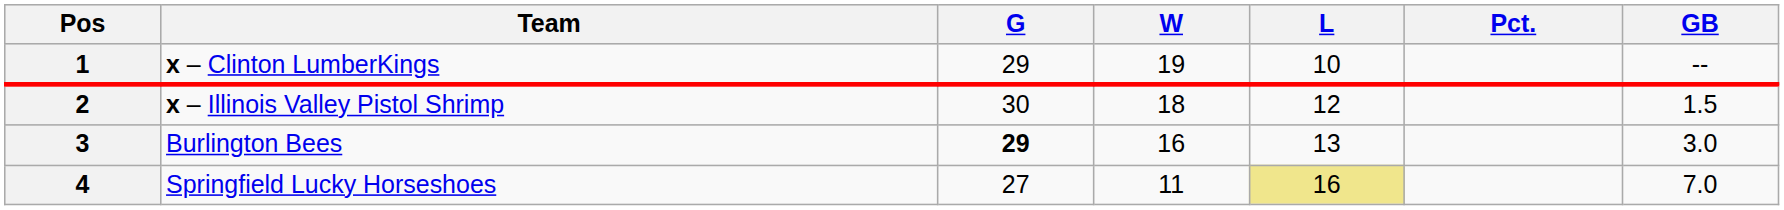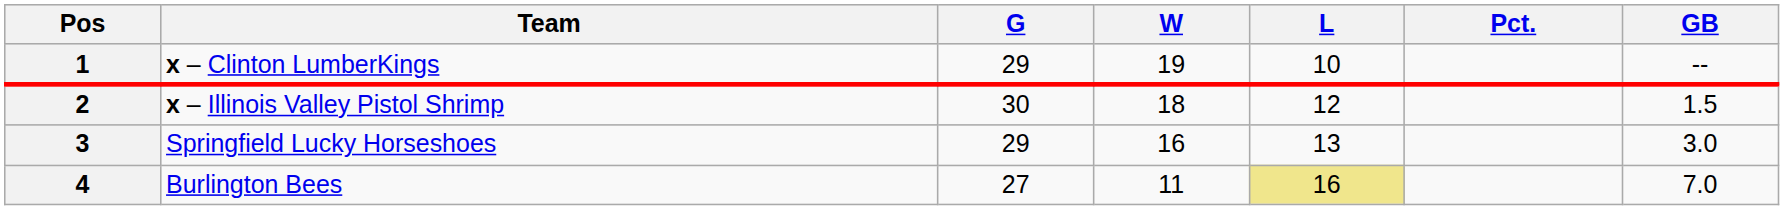 <table class="wikitable plainrowheaders" width="90%" style="text-align:center;">
 <tr>
 <th scope="col" width="5%">Pos</th>
 <th scope="col" width="25%">Team</th>
 <th scope="col" width="5%"><a href='#'>G</a></th>
 <th scope="col" width="5%"><a href='#'>W</a></th>
 <th scope="col" width="5%"><a href='#'>L</a></th>
 <th scope="col" width="7%"><a href='#'>Pct.</a></th>
 <th scope="col" width="5%"><a href='#'>GB</a></th>
 </tr>
 <tr>
 <th>1</th>
 <td style="text-align:left;"><strong>x</strong> – <a href='#'>Clinton LumberKings</a></td>
 <td>29</td>
 <td>19</td>
 <td>10</td>
 <td></td>
 <td>--</td>
 </tr>
 <tr>
 </tr>
 <tr |- style="border-top:3px solid red;">
 <th>2</th>
 <td style="text-align:left;"><strong>x</strong> – <a href='#'>Illinois Valley Pistol Shrimp</a></td>
 <td>30</td>
 <td>18</td>
 <td>12</td>
 <td></td>
 <td>1.5</td>
 </tr>
 <tr>
 <th>3</th>
-<td style="text-align:left;"><a href='#'>Burlington Bees</a></td>
-<td><strong>29</strong></td>
+<td style="text-align:left;"><a href='#'>Springfield Lucky Horseshoes</a></td>
+<td>29</td>
 <td>16</td>
 <td>13</td>
 <td></td>
 <td>3.0</td>
 </tr>
 <tr>
 <th>4</th>
-<td style="text-align:left;"><a href='#'>Springfield Lucky Horseshoes</a></td>
+<td style="text-align:left;"><a href='#'>Burlington Bees</a></td>
 <td>27</td>
 <td>11</td>
 <td style="background: khaki;">16</td>
 <td></td>
 <td>7.0</td>
 </tr>
 </table>
